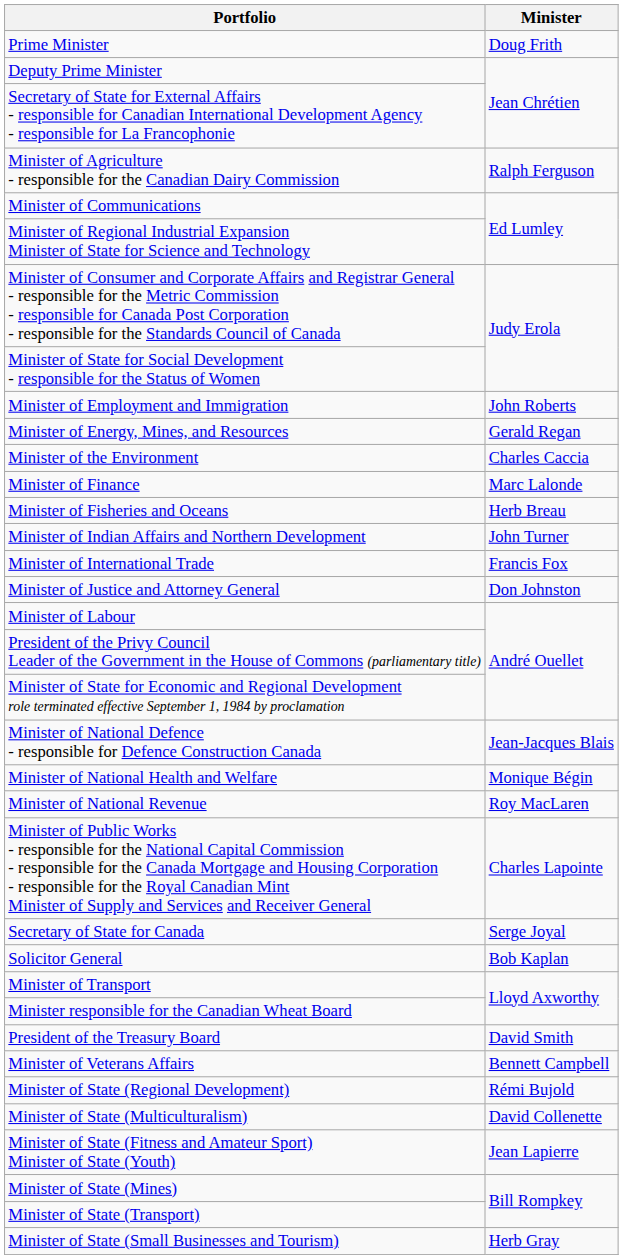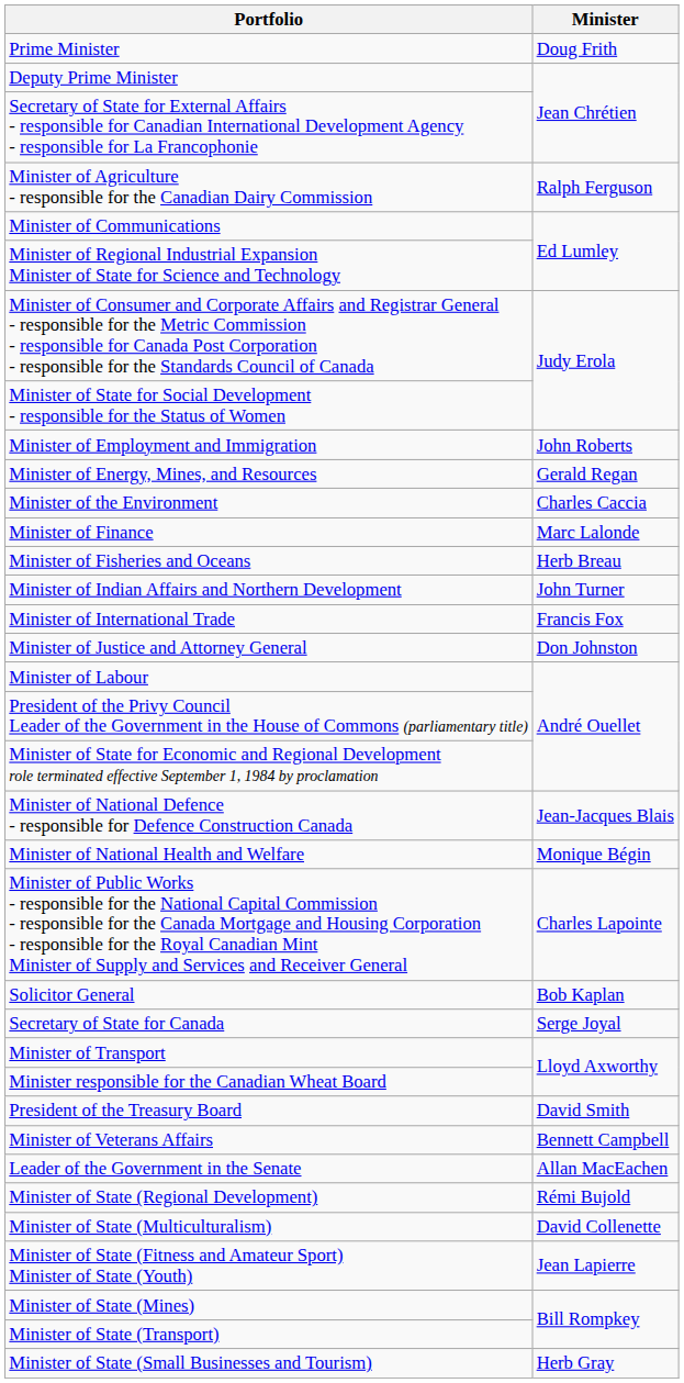 <table class="wikitable">
 <tr>
 <th>Portfolio</th>
 <th>Minister</th>
 </tr>
 <tr>
 <td><a href='#'>Prime Minister</a></td>
 <td><a href='#'>Doug Frith</a></td>
 </tr>
 <tr>
 <td><a href='#'>Deputy Prime Minister</a></td>
 <td rowspan="2"><a href='#'>Jean Chrétien</a></td>
 </tr>
 <tr>
 <td><a href='#'>Secretary of State for External Affairs</a>  <br> - <a href='#'>responsible for Canadian International Development Agency</a><br> - <a href='#'>responsible for La Francophonie</a></td>
 </tr>
 <tr>
 <td><a href='#'>Minister of Agriculture</a><br> - responsible for the <a href='#'>Canadian Dairy Commission</a></td>
 <td><a href='#'>Ralph Ferguson</a></td>
 </tr>
 <tr>
 <td><a href='#'>Minister of Communications</a></td>
 <td rowspan="2"><a href='#'>Ed Lumley</a></td>
 </tr>
 <tr>
 <td><a href='#'>Minister of Regional Industrial Expansion</a> <br> <a href='#'>Minister of State for Science and Technology</a></td>
 </tr>
 <tr>
 <td><a href='#'>Minister of Consumer and Corporate Affairs</a> <a href='#'>and Registrar General</a> <br> - responsible for the <a href='#'>Metric Commission</a> <br> - <a href='#'>responsible for Canada Post Corporation</a>  <br> - responsible for the <a href='#'>Standards Council of Canada</a></td>
 <td rowspan="2"><a href='#'>Judy Erola</a></td>
 </tr>
 <tr>
 <td><a href='#'>Minister of State for Social Development</a><br> - <a href='#'>responsible for the Status of Women</a></td>
 </tr>
 <tr>
 <td><a href='#'>Minister of Employment and Immigration</a></td>
 <td><a href='#'>John Roberts</a></td>
 </tr>
 <tr>
 <td><a href='#'>Minister of Energy, Mines, and Resources</a></td>
 <td><a href='#'>Gerald Regan</a></td>
 </tr>
 <tr>
 <td><a href='#'>Minister of the Environment</a></td>
 <td><a href='#'>Charles Caccia</a></td>
 </tr>
 <tr>
 <td><a href='#'>Minister of Finance</a></td>
 <td><a href='#'>Marc Lalonde</a></td>
 </tr>
 <tr>
 <td><a href='#'>Minister of Fisheries and Oceans</a></td>
 <td><a href='#'>Herb Breau</a></td>
 </tr>
 <tr>
 <td><a href='#'>Minister of Indian Affairs and Northern Development</a></td>
 <td><a href='#'>John Turner</a></td>
 </tr>
 <tr>
 <td><a href='#'>Minister of International Trade</a></td>
 <td><a href='#'>Francis Fox</a></td>
 </tr>
 <tr>
 <td><a href='#'>Minister of Justice and Attorney General</a></td>
 <td><a href='#'>Don Johnston</a></td>
 </tr>
 <tr>
 <td><a href='#'>Minister of Labour</a></td>
 <td rowspan="3"><a href='#'>André Ouellet</a></td>
 </tr>
 <tr>
 <td><a href='#'>President of the Privy Council</a> <br> <a href='#'>Leader of the Government in the House of Commons</a> <small><em>(parliamentary title)</em></small></td>
 </tr>
 <tr>
 <td><a href='#'>Minister of State for Economic and Regional Development</a> <br> <small><em>role terminated effective September 1, 1984 by proclamation</em></small></td>
 </tr>
 <tr>
 <td><a href='#'>Minister of National Defence</a> <br> - responsible for <a href='#'>Defence Construction Canada</a></td>
 <td><a href='#'>Jean-Jacques Blais</a></td>
 </tr>
 <tr>
 <td><a href='#'>Minister of National Health and Welfare</a></td>
 <td><a href='#'>Monique Bégin</a></td>
 </tr>
 <tr>
-<td><a href='#'>Minister of National Revenue</a></td>
-<td><a href='#'>Roy MacLaren</a></td>
-</tr>
-<tr>
 <td><a href='#'>Minister of Public Works</a> <br> - responsible for the <a href='#'>National Capital Commission</a> <br> - responsible for the <a href='#'>Canada Mortgage and Housing Corporation</a> <br> - responsible for the <a href='#'>Royal Canadian Mint</a><br> <a href='#'>Minister of Supply and Services</a> <a href='#'>and Receiver General</a></td>
 <td><a href='#'>Charles Lapointe</a></td>
 </tr>
 <tr>
+<td><a href='#'>Solicitor General</a></td>
+<td><a href='#'>Bob Kaplan</a></td>
+</tr>
+<tr>
 <td><a href='#'>Secretary of State for Canada</a></td>
 <td><a href='#'>Serge Joyal</a></td>
-</tr>
-<tr>
-<td><a href='#'>Solicitor General</a></td>
-<td><a href='#'>Bob Kaplan</a></td>
 </tr>
 <tr>
 <td><a href='#'>Minister of Transport</a></td>
 <td rowspan="2"><a href='#'>Lloyd Axworthy</a></td>
 </tr>
 <tr>
 <td><a href='#'>Minister responsible for the Canadian Wheat Board</a></td>
 </tr>
 <tr>
 <td><a href='#'>President of the Treasury Board</a></td>
 <td><a href='#'>David Smith</a></td>
 </tr>
 <tr>
 <td><a href='#'>Minister of Veterans Affairs</a></td>
 <td><a href='#'>Bennett Campbell</a></td>
+</tr>
+<tr>
+<td><a href='#'>Leader of the Government in the Senate</a></td>
+<td><a href='#'>Allan MacEachen</a></td>
 </tr>
 <tr>
 <td><a href='#'>Minister of State (Regional Development)</a></td>
 <td><a href='#'>Rémi Bujold</a></td>
 </tr>
 <tr>
 <td><a href='#'>Minister of State (Multiculturalism)</a></td>
 <td><a href='#'>David Collenette</a></td>
 </tr>
 <tr>
 <td><a href='#'>Minister of State (Fitness and Amateur Sport)</a> <br> <a href='#'>Minister of State (Youth)</a></td>
 <td><a href='#'>Jean Lapierre</a></td>
 </tr>
 <tr>
 <td><a href='#'>Minister of State (Mines)</a></td>
 <td rowspan="2"><a href='#'>Bill Rompkey</a></td>
 </tr>
 <tr>
 <td><a href='#'>Minister of State (Transport)</a></td>
 </tr>
 <tr>
 <td><a href='#'>Minister of State (Small Businesses and Tourism)</a></td>
 <td><a href='#'>Herb Gray</a></td>
 </tr>
 </table>
